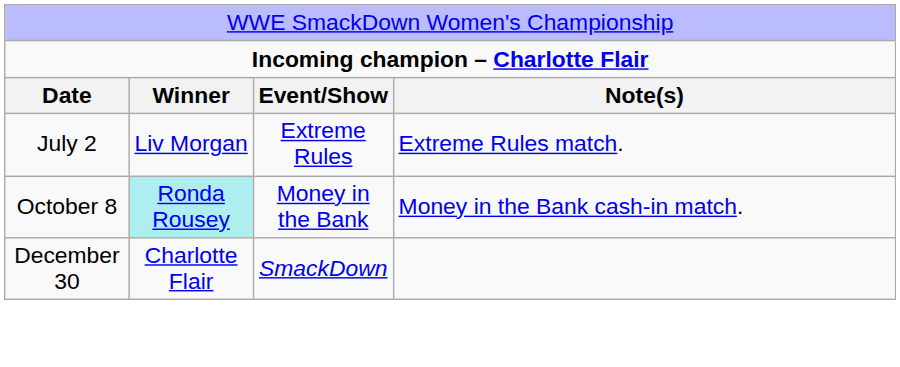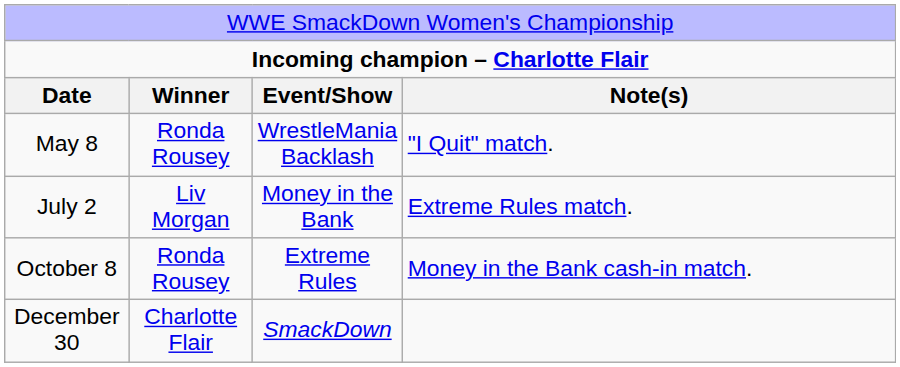 <table class="wikitable" style="text-align:center; width:100%;">
 <tr style="background:#BBF;">
 <td colspan="4" style="text-align: center;"><a href='#'>WWE SmackDown Women's Championship</a></td>
 </tr>
 <tr>
 <td colspan="4" style="text-align: center;"><strong>Incoming champion – <a href='#'>Charlotte Flair</a></strong></td>
 </tr>
 <tr>
 <th width=14%>Date</th>
 <th width=14%>Winner</th>
 <th width=14%>Event/Show</th>
 <th width=58%>Note(s)</th>
 </tr>
 <tr>
+<td>May 8</td>
+<td><a href='#'>Ronda Rousey</a></td>
+<td><a href='#'>WrestleMania Backlash</a></td>
+<td align=left><a href='#'>"I Quit" match</a>.</td>
+</tr>
+<tr>
 <td>July 2</td>
 <td><a href='#'>Liv Morgan</a></td>
-<td><a href='#'>Extreme Rules</a></td>
+<td><a href='#'>Money in the Bank</a></td>
 <td align=left><a href='#'>Extreme Rules match</a>.</td>
 </tr>
 <tr>
 <td>October 8</td>
-<td style="background: paleturquoise;"><a href='#'>Ronda Rousey</a></td>
-<td><a href='#'>Money in the Bank</a></td>
+<td><a href='#'>Ronda Rousey</a></td>
+<td><a href='#'>Extreme Rules</a></td>
 <td align=left><a href='#'>Money in the Bank cash-in match</a>.</td>
 </tr>
 <tr>
 <td>December 30</td>
 <td><a href='#'>Charlotte Flair</a></td>
 <td><em><a href='#'>SmackDown</a></em></td>
 <td></td>
 </tr>
 </table>
